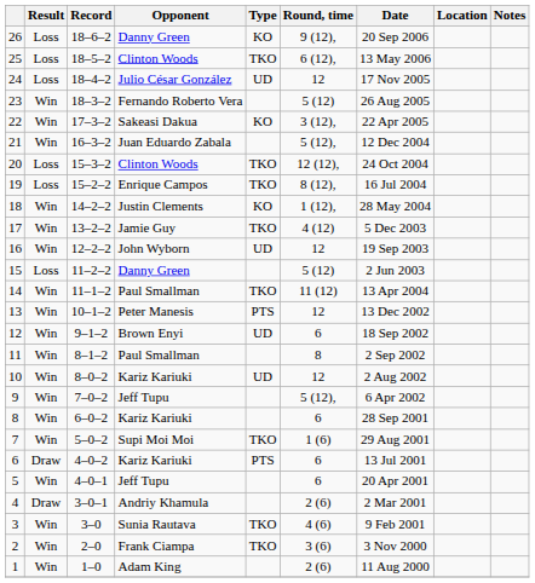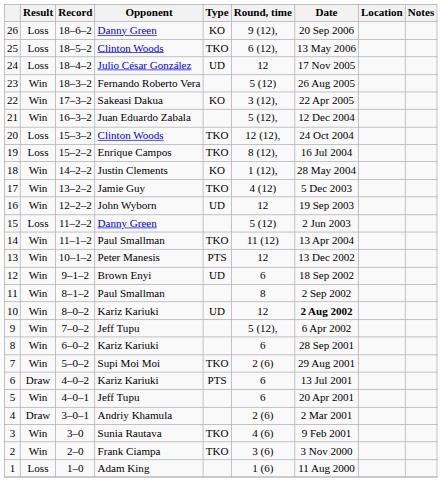 <table class="wikitable" style="text-align:center">
 <tr>
 <th></th>
 <th>Result</th>
 <th>Record</th>
 <th>Opponent</th>
 <th>Type</th>
 <th>Round, time</th>
 <th>Date</th>
 <th>Location</th>
 <th>Notes</th>
 </tr>
 <tr>
 <td>26</td>
 <td>Loss</td>
 <td>18–6–2</td>
 <td style="text-align:left;"> <a href='#'>Danny Green</a></td>
 <td>KO</td>
 <td>9 (12), </td>
 <td>20 Sep 2006</td>
 <td style="text-align:left;"> </td>
 <td style="text-align:left;"></td>
 </tr>
 <tr>
 <td>25</td>
 <td>Loss</td>
 <td>18–5–2</td>
 <td style="text-align:left;"> <a href='#'>Clinton Woods</a></td>
 <td>TKO</td>
 <td>6 (12), </td>
 <td>13 May 2006</td>
 <td style="text-align:left;"> </td>
 <td style="text-align:left;"></td>
 </tr>
 <tr>
 <td>24</td>
 <td>Loss</td>
 <td>18–4–2</td>
 <td style="text-align:left;"> <a href='#'>Julio César González</a></td>
 <td>UD</td>
 <td>12</td>
 <td>17 Nov 2005</td>
 <td style="text-align:left;"> </td>
 <td></td>
 </tr>
 <tr>
 <td>23</td>
 <td>Win</td>
 <td>18–3–2</td>
 <td style="text-align:left;"> Fernando Roberto Vera</td>
 <td></td>
 <td>5 (12)</td>
 <td>26 Aug 2005</td>
 <td style="text-align:left;"> </td>
 <td style="text-align:left;"></td>
 </tr>
 <tr>
 <td>22</td>
 <td>Win</td>
 <td>17–3–2</td>
 <td style="text-align:left;"> Sakeasi Dakua</td>
 <td>KO</td>
 <td>3 (12), </td>
 <td>22 Apr 2005</td>
 <td style="text-align:left;"> </td>
 <td style="text-align:left;"></td>
 </tr>
 <tr>
 <td>21</td>
 <td>Win</td>
 <td>16–3–2</td>
 <td style="text-align:left;"> Juan Eduardo Zabala</td>
 <td></td>
 <td>5 (12), </td>
 <td>12 Dec 2004</td>
 <td style="text-align:left;"> </td>
 <td style="text-align:left;"></td>
 </tr>
 <tr>
 <td>20</td>
 <td>Loss</td>
 <td>15–3–2</td>
 <td style="text-align:left;"> <a href='#'>Clinton Woods</a></td>
 <td>TKO</td>
 <td>12 (12), </td>
 <td>24 Oct 2004</td>
 <td style="text-align:left;"> </td>
 <td></td>
 </tr>
 <tr>
 <td>19</td>
 <td>Loss</td>
 <td>15–2–2</td>
 <td style="text-align:left;"> Enrique Campos</td>
 <td>TKO</td>
 <td>8 (12), </td>
 <td>16 Jul 2004</td>
 <td style="text-align:left;"> </td>
 <td style="text-align:left;"></td>
 </tr>
 <tr>
 <td>18</td>
 <td>Win</td>
 <td>14–2–2</td>
 <td style="text-align:left;"> Justin Clements</td>
 <td>KO</td>
 <td>1 (12), </td>
 <td>28 May 2004</td>
 <td style="text-align:left;"> </td>
 <td style="text-align:left;"></td>
 </tr>
 <tr>
 <td>17</td>
 <td>Win</td>
 <td>13–2–2</td>
 <td style="text-align:left;"> Jamie Guy</td>
 <td>TKO</td>
 <td>4 (12)</td>
 <td>5 Dec 2003</td>
 <td style="text-align:left;"> </td>
 <td style="text-align:left;"></td>
 </tr>
 <tr>
 <td>16</td>
 <td>Win</td>
 <td>12–2–2</td>
 <td style="text-align:left;"> John Wyborn</td>
 <td>UD</td>
 <td>12</td>
 <td>19 Sep 2003</td>
 <td style="text-align:left;"> </td>
 <td style="text-align:left;"></td>
 </tr>
 <tr>
 <td>15</td>
 <td>Loss</td>
 <td>11–2–2</td>
 <td style="text-align:left;"> <a href='#'>Danny Green</a></td>
 <td></td>
 <td>5 (12)</td>
 <td>2 Jun 2003</td>
 <td style="text-align:left;"> </td>
 <td style="text-align:left;"></td>
 </tr>
 <tr>
 <td>14</td>
 <td>Win</td>
 <td>11–1–2</td>
 <td style="text-align:left;"> Paul Smallman</td>
 <td>TKO</td>
 <td>11 (12)</td>
 <td>13 Apr 2004</td>
 <td style="text-align:left;"> </td>
 <td style="text-align:left;"></td>
 </tr>
 <tr>
 <td>13</td>
 <td>Win</td>
 <td>10–1–2</td>
 <td style="text-align:left;"> Peter Manesis</td>
 <td>PTS</td>
 <td>12</td>
 <td>13 Dec 2002</td>
 <td style="text-align:left;"> </td>
 <td style="text-align:left;"></td>
 </tr>
 <tr>
 <td>12</td>
 <td>Win</td>
 <td>9–1–2</td>
 <td style="text-align:left;"> Brown Enyi</td>
 <td>UD</td>
 <td>6</td>
 <td>18 Sep 2002</td>
 <td style="text-align:left;"> </td>
 <td></td>
 </tr>
 <tr>
 <td>11</td>
 <td>Win</td>
 <td>8–1–2</td>
 <td style="text-align:left;"> Paul Smallman</td>
 <td></td>
 <td>8</td>
 <td>2 Sep 2002</td>
 <td style="text-align:left;"> </td>
 <td></td>
 </tr>
 <tr>
 <td>10</td>
 <td>Win</td>
 <td>8–0–2</td>
 <td style="text-align:left;"> Kariz Kariuki</td>
 <td>UD</td>
 <td>12</td>
-<td>2 Aug 2002</td>
+<td><strong>2 Aug 2002</strong></td>
 <td style="text-align:left;"> </td>
 <td style="text-align:left;"></td>
 </tr>
 <tr>
 <td>9</td>
 <td>Win</td>
 <td>7–0–2</td>
 <td style="text-align:left;"> Jeff Tupu</td>
 <td></td>
 <td>5 (12), </td>
 <td>6 Apr 2002</td>
 <td style="text-align:left;"> </td>
 <td></td>
 </tr>
 <tr>
 <td>8</td>
 <td>Win</td>
 <td>6–0–2</td>
 <td style="text-align:left;"> Kariz Kariuki</td>
 <td></td>
 <td>6</td>
 <td>28 Sep 2001</td>
 <td style="text-align:left;"> </td>
 <td></td>
 </tr>
 <tr>
 <td>7</td>
 <td>Win</td>
 <td>5–0–2</td>
 <td style="text-align:left;"> Supi Moi Moi</td>
 <td>TKO</td>
-<td>1 (6)</td>
+<td>2 (6)</td>
 <td>29 Aug 2001</td>
 <td style="text-align:left;"> </td>
 <td></td>
 </tr>
 <tr>
 <td>6</td>
 <td>Draw</td>
 <td>4–0–2</td>
 <td style="text-align:left;"> Kariz Kariuki</td>
 <td>PTS</td>
 <td>6</td>
 <td>13 Jul 2001</td>
 <td style="text-align:left;"> </td>
 <td></td>
 </tr>
 <tr>
 <td>5</td>
 <td>Win</td>
 <td>4–0–1</td>
 <td style="text-align:left;"> Jeff Tupu</td>
 <td></td>
 <td>6</td>
 <td>20 Apr 2001</td>
 <td style="text-align:left;"> </td>
 <td></td>
 </tr>
 <tr>
 <td>4</td>
 <td>Draw</td>
 <td>3–0–1</td>
 <td style="text-align:left;"> Andriy Khamula</td>
 <td></td>
 <td>2 (6)</td>
 <td>2 Mar 2001</td>
 <td style="text-align:left;"> </td>
 <td></td>
 </tr>
 <tr>
 <td>3</td>
 <td>Win</td>
 <td>3–0</td>
 <td style="text-align:left;"> Sunia Rautava</td>
 <td>TKO</td>
 <td>4 (6)</td>
 <td>9 Feb 2001</td>
 <td style="text-align:left;"> </td>
 <td></td>
 </tr>
 <tr>
 <td>2</td>
 <td>Win</td>
 <td>2–0</td>
 <td style="text-align:left;"> Frank Ciampa</td>
 <td>TKO</td>
 <td>3 (6)</td>
 <td>3 Nov 2000</td>
 <td style="text-align:left;"> </td>
 <td></td>
 </tr>
 <tr>
 <td>1</td>
-<td>Win</td>
+<td>Loss</td>
 <td>1–0</td>
 <td style="text-align:left;"> Adam King</td>
 <td></td>
-<td>2 (6)</td>
+<td>1 (6)</td>
 <td>11 Aug 2000</td>
 <td style="text-align:left;"> </td>
 <td></td>
 </tr>
 <tr>
 </tr>
 </table>
